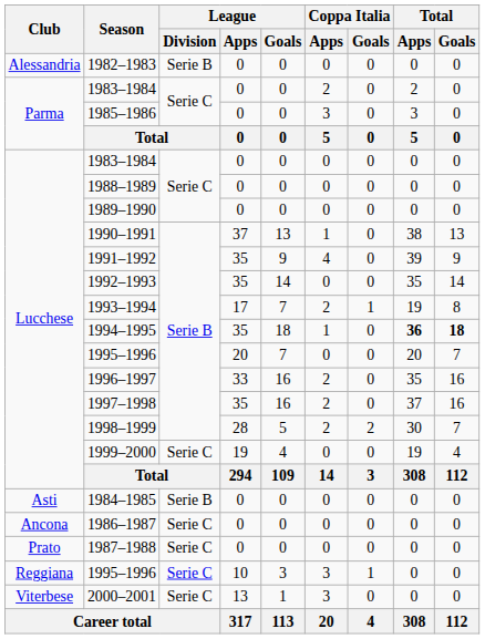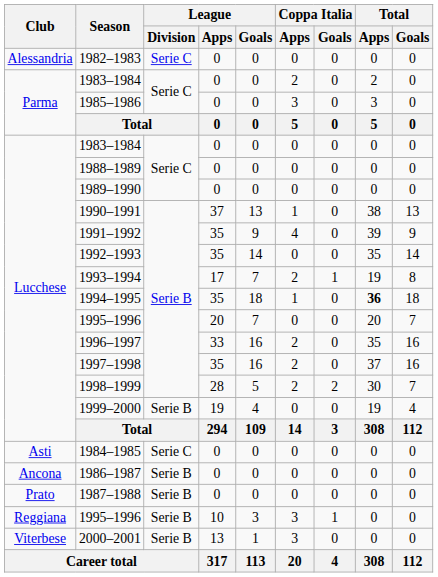 <table class="wikitable" style="text-align: center;">
 <tr>
 <th rowspan="2">Club</th>
 <th rowspan="2">Season</th>
 <th colspan="3">League</th>
 <th colspan="2">Coppa Italia</th>
 <th colspan="2">Total</th>
 </tr>
 <tr>
 <th>Division</th>
 <th>Apps</th>
 <th>Goals</th>
 <th>Apps</th>
 <th>Goals</th>
 <th>Apps</th>
 <th>Goals</th>
 </tr>
 <tr>
 <td><a href='#'>Alessandria</a></td>
 <td>1982–1983</td>
-<td>Serie B</td>
+<td><a href='#'>Serie C</a></td>
 <td>0</td>
 <td>0</td>
 <td>0</td>
 <td>0</td>
 <td>0</td>
 <td>0</td>
 </tr>
 <tr>
 <td rowspan="3"><a href='#'>Parma</a></td>
 <td>1983–1984</td>
 <td rowspan="2">Serie C</td>
 <td>0</td>
 <td>0</td>
 <td>2</td>
 <td>0</td>
 <td>2</td>
 <td>0</td>
 </tr>
 <tr>
 <td>1985–1986</td>
 <td>0</td>
 <td>0</td>
 <td>3</td>
 <td>0</td>
 <td>3</td>
 <td>0</td>
 </tr>
 <tr>
 <th colspan="2">Total</th>
 <th>0</th>
 <th>0</th>
 <th>5</th>
 <th>0</th>
 <th>5</th>
 <th>0</th>
 </tr>
 <tr>
 <td rowspan="14"><a href='#'>Lucchese</a></td>
 <td>1983–1984</td>
 <td rowspan="3">Serie C</td>
 <td>0</td>
 <td>0</td>
 <td>0</td>
 <td>0</td>
 <td>0</td>
 <td>0</td>
 </tr>
 <tr>
 <td>1988–1989</td>
 <td>0</td>
 <td>0</td>
 <td>0</td>
 <td>0</td>
 <td>0</td>
 <td>0</td>
 </tr>
 <tr>
 <td>1989–1990</td>
 <td>0</td>
 <td>0</td>
 <td>0</td>
 <td>0</td>
 <td>0</td>
 <td>0</td>
 </tr>
 <tr>
 <td>1990–1991</td>
 <td rowspan="9"><a href='#'>Serie B</a></td>
 <td>37</td>
 <td>13</td>
 <td>1</td>
 <td>0</td>
 <td>38</td>
 <td>13</td>
 </tr>
 <tr>
 <td>1991–1992</td>
 <td>35</td>
 <td>9</td>
 <td>4</td>
 <td>0</td>
 <td>39</td>
 <td>9</td>
 </tr>
 <tr>
 <td>1992–1993</td>
 <td>35</td>
 <td>14</td>
 <td>0</td>
 <td>0</td>
 <td>35</td>
 <td>14</td>
 </tr>
 <tr>
 <td>1993–1994</td>
 <td>17</td>
 <td>7</td>
 <td>2</td>
 <td>1</td>
 <td>19</td>
 <td>8</td>
 </tr>
 <tr>
 <td>1994–1995</td>
 <td>35</td>
 <td>18</td>
 <td>1</td>
 <td>0</td>
 <td><strong>36</strong></td>
-<td><strong>18</strong></td>
+<td>18</td>
 </tr>
 <tr>
 <td>1995–1996</td>
 <td>20</td>
 <td>7</td>
 <td>0</td>
 <td>0</td>
 <td>20</td>
 <td>7</td>
 </tr>
 <tr>
 <td>1996–1997</td>
 <td>33</td>
 <td>16</td>
 <td>2</td>
 <td>0</td>
 <td>35</td>
 <td>16</td>
 </tr>
 <tr>
 <td>1997–1998</td>
 <td>35</td>
 <td>16</td>
 <td>2</td>
 <td>0</td>
 <td>37</td>
 <td>16</td>
 </tr>
 <tr>
 <td>1998–1999</td>
 <td>28</td>
 <td>5</td>
 <td>2</td>
 <td>2</td>
 <td>30</td>
 <td>7</td>
 </tr>
 <tr>
 <td>1999–2000</td>
-<td>Serie C</td>
+<td>Serie B</td>
 <td>19</td>
 <td>4</td>
 <td>0</td>
 <td>0</td>
 <td>19</td>
 <td>4</td>
 </tr>
 <tr>
 <th colspan="2">Total</th>
 <th>294</th>
 <th>109</th>
 <th>14</th>
 <th>3</th>
 <th>308</th>
 <th>112</th>
 </tr>
 <tr>
 <td><a href='#'>Asti</a></td>
 <td>1984–1985</td>
-<td>Serie B</td>
+<td>Serie C</td>
 <td>0</td>
 <td>0</td>
 <td>0</td>
 <td>0</td>
 <td>0</td>
 <td>0</td>
 </tr>
 <tr>
 <td><a href='#'>Ancona</a></td>
 <td>1986–1987</td>
-<td>Serie C</td>
+<td>Serie B</td>
 <td>0</td>
 <td>0</td>
 <td>0</td>
 <td>0</td>
 <td>0</td>
 <td>0</td>
 </tr>
 <tr>
 <td><a href='#'>Prato</a></td>
 <td>1987–1988</td>
-<td>Serie C</td>
+<td>Serie B</td>
 <td>0</td>
 <td>0</td>
 <td>0</td>
 <td>0</td>
 <td>0</td>
 <td>0</td>
 </tr>
 <tr>
 <td><a href='#'>Reggiana</a></td>
 <td>1995–1996</td>
-<td><a href='#'>Serie C</a></td>
+<td>Serie B</td>
 <td>10</td>
 <td>3</td>
 <td>3</td>
 <td>1</td>
 <td>0</td>
 <td>0</td>
 </tr>
 <tr>
 <td><a href='#'>Viterbese</a></td>
 <td>2000–2001</td>
-<td>Serie C</td>
+<td>Serie B</td>
 <td>13</td>
 <td>1</td>
 <td>3</td>
 <td>0</td>
 <td>0</td>
 <td>0</td>
 </tr>
 <tr>
 <th colspan="3">Career total</th>
 <th>317</th>
 <th>113</th>
 <th>20</th>
 <th>4</th>
 <th>308</th>
 <th>112</th>
 </tr>
 </table>
